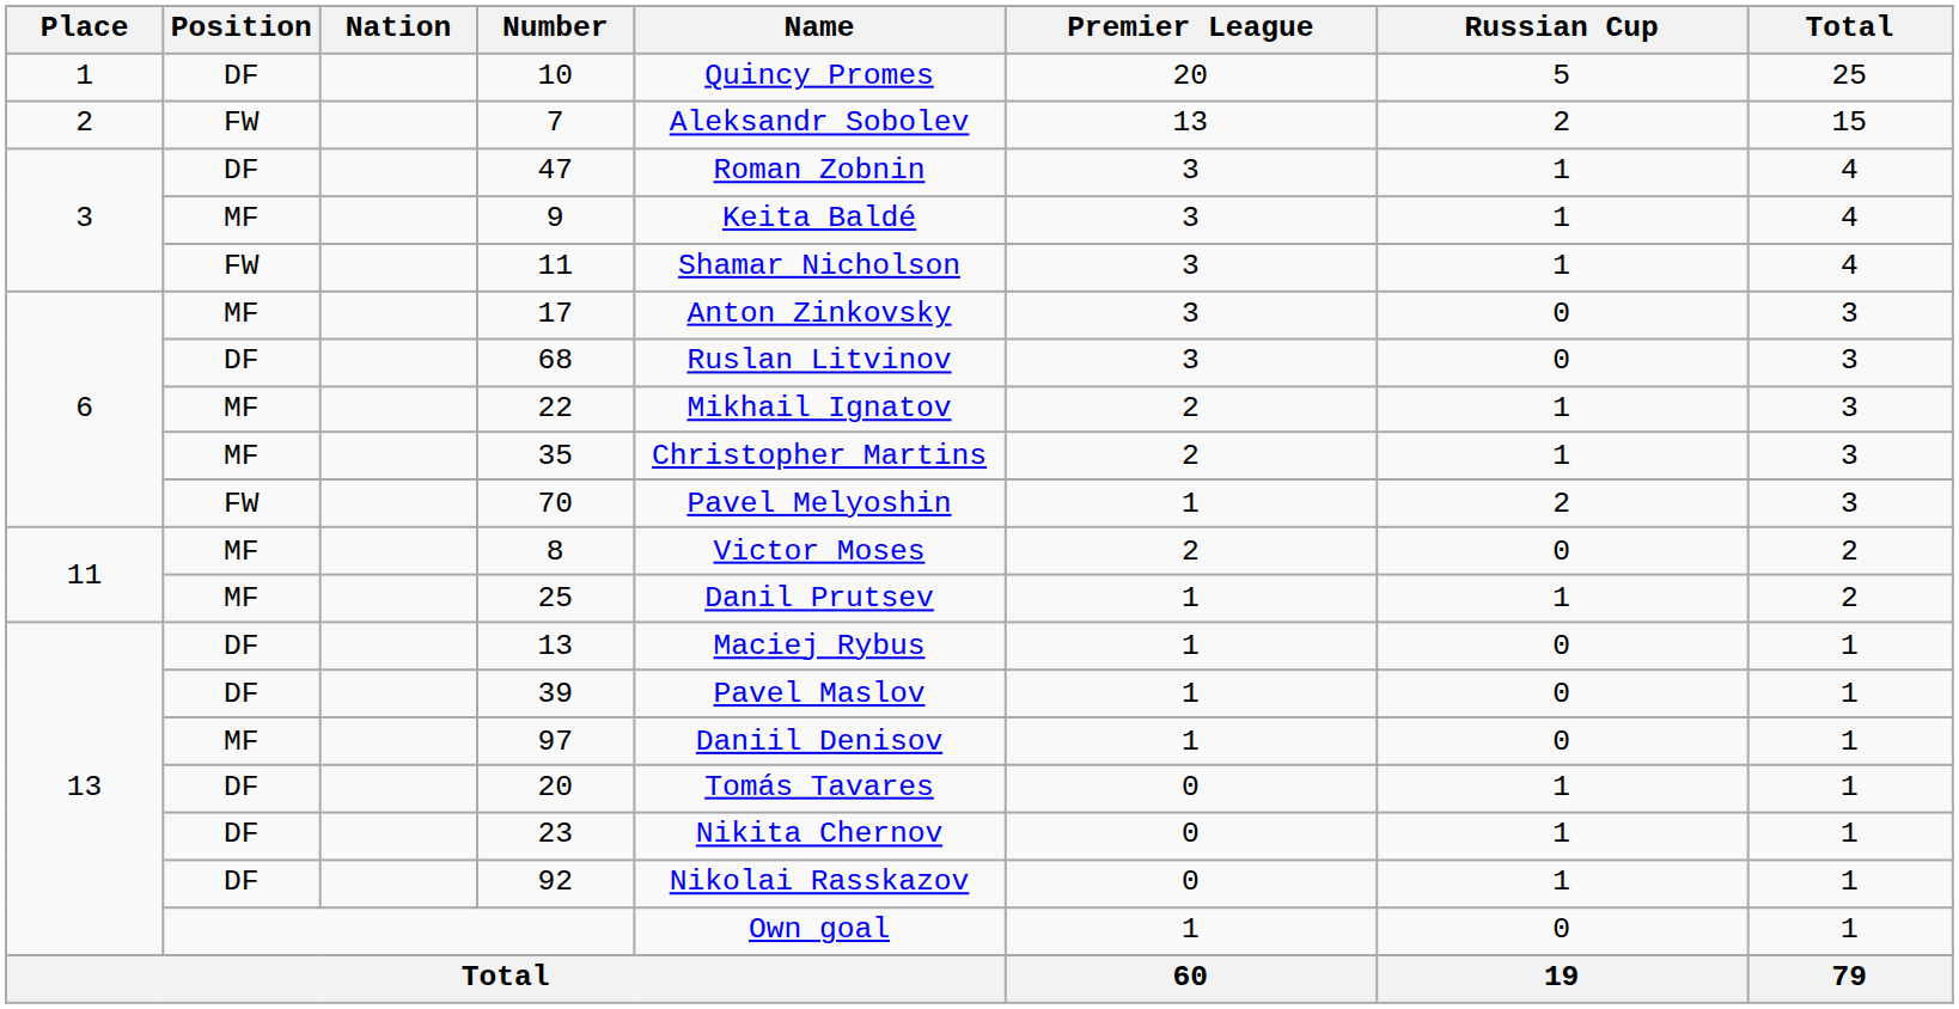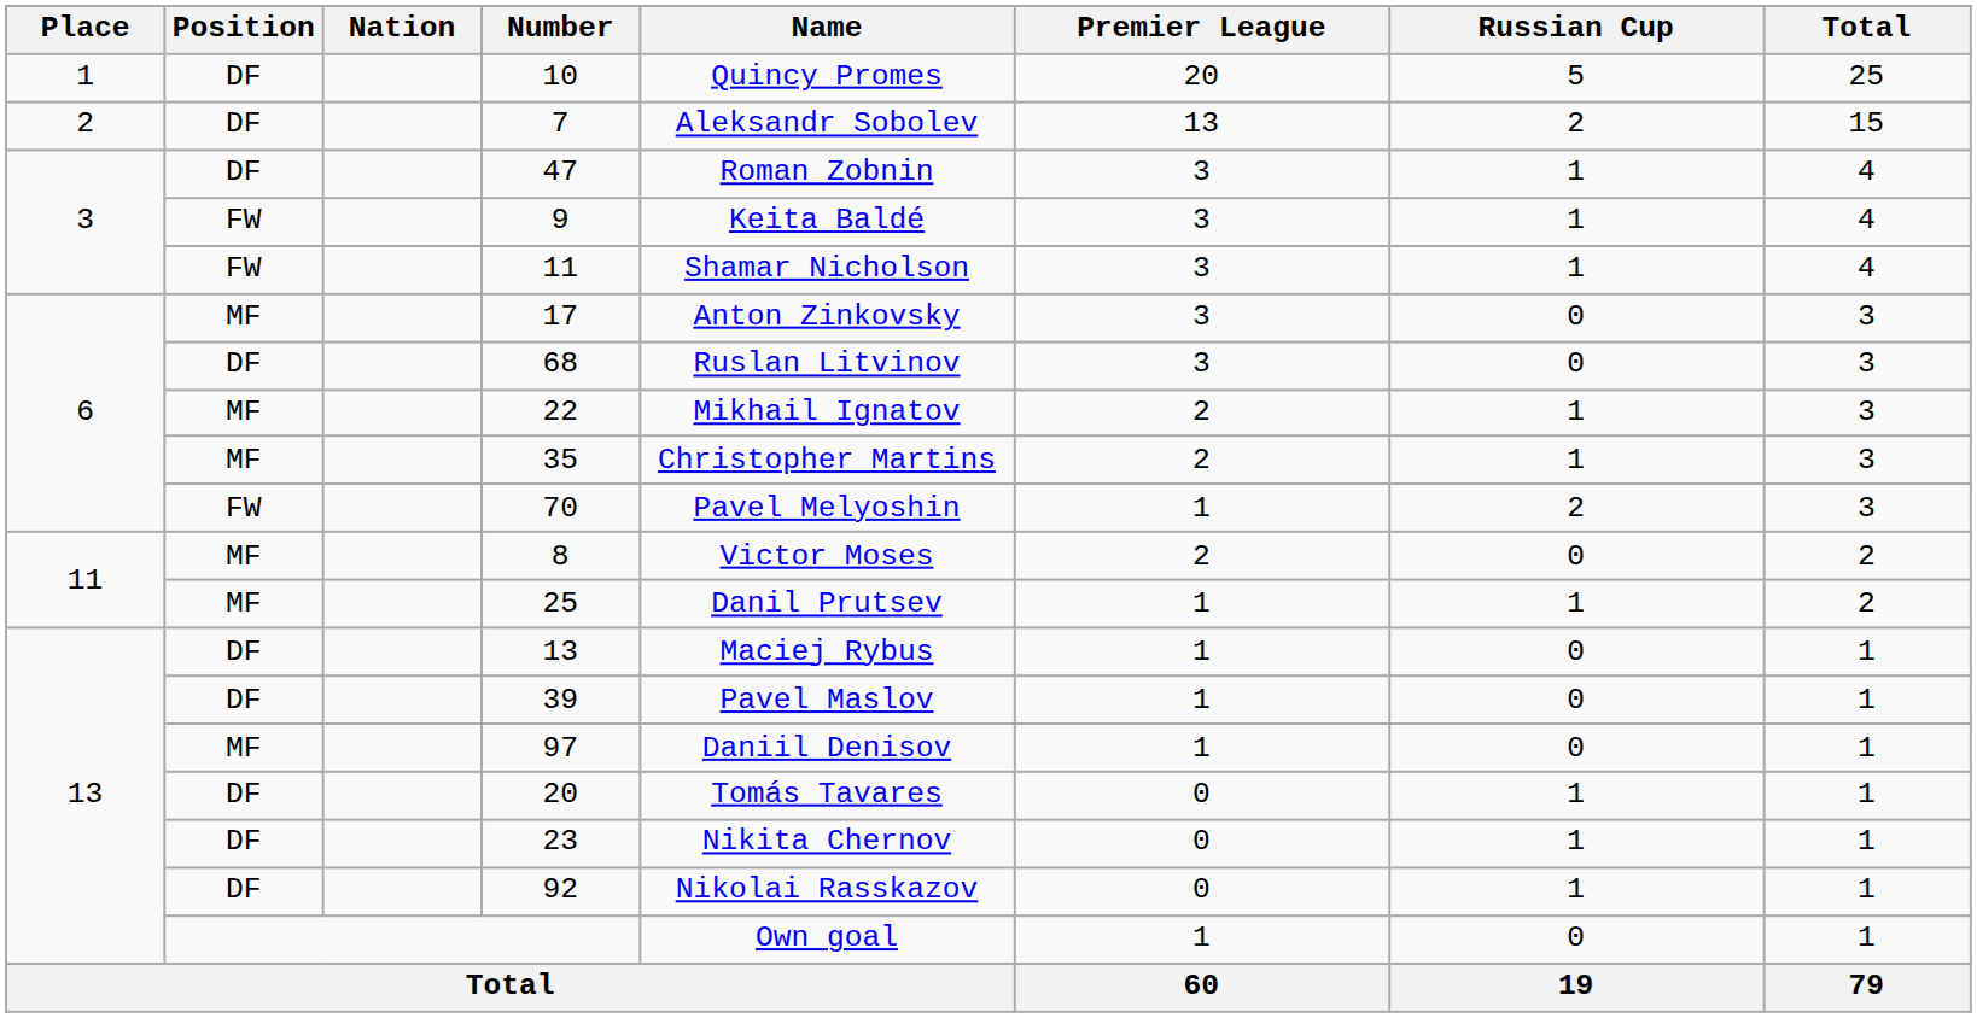 <table class="wikitable" style="font-size: 95%; text-align: center;">
 <tr>
 <th width=60>Place</th>
 <th width=60>Position</th>
 <th width=60>Nation</th>
 <th width=60>Number</th>
 <th width=150>Name</th>
 <th width=150>Premier League</th>
 <th width=150>Russian Cup</th>
 <th width=80>Total</th>
 </tr>
 <tr>
 <td>1</td>
 <td>DF</td>
 <td></td>
 <td>10</td>
 <td><a href='#'>Quincy Promes</a></td>
 <td>20</td>
 <td>5</td>
 <td>25</td>
 </tr>
 <tr>
 <td>2</td>
-<td>FW</td>
+<td>DF</td>
 <td></td>
 <td>7</td>
 <td><a href='#'>Aleksandr Sobolev</a></td>
 <td>13</td>
 <td>2</td>
 <td>15</td>
 </tr>
 <tr>
 <td rowspan="3">3</td>
 <td>DF</td>
 <td></td>
 <td>47</td>
 <td><a href='#'>Roman Zobnin</a></td>
 <td>3</td>
 <td>1</td>
 <td>4</td>
 </tr>
 <tr>
-<td>MF</td>
+<td>FW</td>
 <td></td>
 <td>9</td>
 <td><a href='#'>Keita Baldé</a></td>
 <td>3</td>
 <td>1</td>
 <td>4</td>
 </tr>
 <tr>
 <td>FW</td>
 <td></td>
 <td>11</td>
 <td><a href='#'>Shamar Nicholson</a></td>
 <td>3</td>
 <td>1</td>
 <td>4</td>
 </tr>
 <tr>
 <td rowspan="5">6</td>
 <td>MF</td>
 <td></td>
 <td>17</td>
 <td><a href='#'>Anton Zinkovsky</a></td>
 <td>3</td>
 <td>0</td>
 <td>3</td>
 </tr>
 <tr>
 <td>DF</td>
 <td></td>
 <td>68</td>
 <td><a href='#'>Ruslan Litvinov</a></td>
 <td>3</td>
 <td>0</td>
 <td>3</td>
 </tr>
 <tr>
 <td>MF</td>
 <td></td>
 <td>22</td>
 <td><a href='#'>Mikhail Ignatov</a></td>
 <td>2</td>
 <td>1</td>
 <td>3</td>
 </tr>
 <tr>
 <td>MF</td>
 <td></td>
 <td>35</td>
 <td><a href='#'>Christopher Martins</a></td>
 <td>2</td>
 <td>1</td>
 <td>3</td>
 </tr>
 <tr>
 <td>FW</td>
 <td></td>
 <td>70</td>
 <td><a href='#'>Pavel Melyoshin</a></td>
 <td>1</td>
 <td>2</td>
 <td>3</td>
 </tr>
 <tr>
 <td rowspan="2">11</td>
 <td>MF</td>
 <td></td>
 <td>8</td>
 <td><a href='#'>Victor Moses</a></td>
 <td>2</td>
 <td>0</td>
 <td>2</td>
 </tr>
 <tr>
 <td>MF</td>
 <td></td>
 <td>25</td>
 <td><a href='#'>Danil Prutsev</a></td>
 <td>1</td>
 <td>1</td>
 <td>2</td>
 </tr>
 <tr>
 <td rowspan="7">13</td>
 <td>DF</td>
 <td></td>
 <td>13</td>
 <td><a href='#'>Maciej Rybus</a></td>
 <td>1</td>
 <td>0</td>
 <td>1</td>
 </tr>
 <tr>
 <td>DF</td>
 <td></td>
 <td>39</td>
 <td><a href='#'>Pavel Maslov</a></td>
 <td>1</td>
 <td>0</td>
 <td>1</td>
 </tr>
 <tr>
 <td>MF</td>
 <td></td>
 <td>97</td>
 <td><a href='#'>Daniil Denisov</a></td>
 <td>1</td>
 <td>0</td>
 <td>1</td>
 </tr>
 <tr>
 <td>DF</td>
 <td></td>
 <td>20</td>
 <td><a href='#'>Tomás Tavares</a></td>
 <td>0</td>
 <td>1</td>
 <td>1</td>
 </tr>
 <tr>
 <td>DF</td>
 <td></td>
 <td>23</td>
 <td><a href='#'>Nikita Chernov</a></td>
 <td>0</td>
 <td>1</td>
 <td>1</td>
 </tr>
 <tr>
 <td>DF</td>
 <td></td>
 <td>92</td>
 <td><a href='#'>Nikolai Rasskazov</a></td>
 <td>0</td>
 <td>1</td>
 <td>1</td>
 </tr>
 <tr>
 <td colspan="3"></td>
 <td><a href='#'>Own goal</a></td>
 <td>1</td>
 <td>0</td>
 <td>1</td>
 </tr>
 <tr>
 <th colspan=5>Total</th>
 <th>60</th>
 <th>19</th>
 <th>79</th>
 </tr>
 </table>
